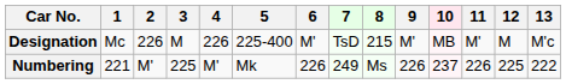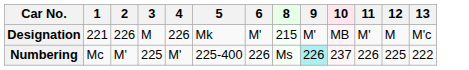 <table class="wikitable">
 <tr>
 <th>Car No.</th>
 <th>1</th>
 <th>2</th>
 <th>3</th>
 <th>4</th>
 <th>5</th>
 <th>6</th>
-<th style="background: #E6FFE6">7</th>
 <th style="background: #E6FFE6">8</th>
 <th>9</th>
 <th style="background: #FFE6EE">10</th>
 <th>11</th>
 <th>12</th>
 <th>13</th>
 </tr>
 <tr>
 <th>Designation</th>
-<td>Mc</td>
+<td>221</td>
 <td>226</td>
 <td>M</td>
 <td>226</td>
-<td>225-400</td>
+<td>Mk</td>
 <td>M'</td>
-<td style="background: #F5FFF5">TsD</td>
 <td style="background: #F5FFF5">215</td>
 <td>M'</td>
 <td style="background: #FFF5F8">MB</td>
 <td>M'</td>
 <td>M</td>
 <td>M'c</td>
 </tr>
 <tr>
 <th>Numbering</th>
-<td>221</td>
+<td>Mc</td>
 <td>M'</td>
 <td>225</td>
 <td>M'</td>
-<td>Mk</td>
+<td>225-400</td>
 <td>226</td>
-<td style="background: #F5FFF5">249</td>
 <td style="background: #F5FFF5">Ms</td>
-<td>226</td>
+<td style="background: paleturquoise;">226</td>
 <td style="background: #FFF5F8">237</td>
 <td>226</td>
 <td>225</td>
 <td>222</td>
 </tr>
 </table>
